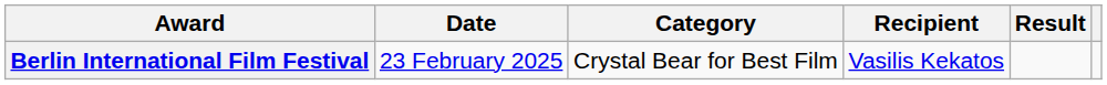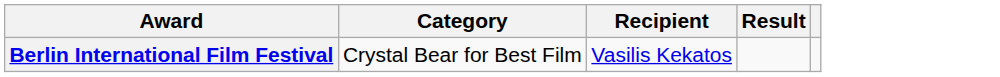 <table class="wikitable sortable plainrowheaders">
 <tr>
 <th>Award</th>
-<th>Date</th>
 <th>Category</th>
 <th>Recipient</th>
 <th>Result</th>
 <th></th>
 </tr>
 <tr>
 <th scope="row"><a href='#'>Berlin International Film Festival</a></th>
-<td><a href='#'>23 February 2025</a></td>
 <td>Crystal Bear for Best Film</td>
 <td><a href='#'>Vasilis Kekatos</a></td>
 <td></td>
 <td align="center" rowspan="1"></td>
 </tr>
 </table>
